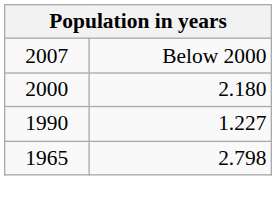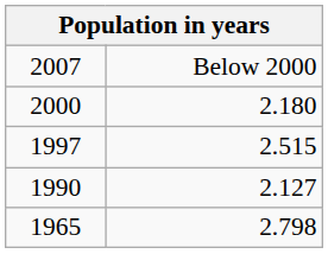 <table class="wikitable" width=200>
 <tr>
 <th colspan=2>Population in years</th>
 </tr>
 <tr>
 <td align="center">2007</td>
 <td align="right">Below 2000</td>
 </tr>
 <tr>
 <td align="center">2000</td>
 <td align="right">2.180</td>
 </tr>
 <tr>
+<td align="center">1997</td>
+<td align="right">2.515</td>
+</tr>
+<tr>
 <td align="center">1990</td>
-<td align="right">1.227</td>
+<td align="right">2.127</td>
 </tr>
 <tr>
 <td align="center">1965</td>
 <td align="right">2.798</td>
 </tr>
 </table>
